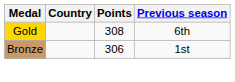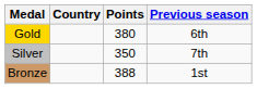 <table class="wikitable">
 <tr>
 <th><strong>Medal</strong></th>
 <th><strong>Country</strong></th>
 <th><strong>Points</strong></th>
 <th><strong><a href='#'>Previous season</a></strong></th>
 </tr>
 <tr align="center">
 <td bgcolor="gold">Gold</td>
 <td align="left"></td>
-<td>308</td>
+<td>380</td>
 <td>6th</td>
+</tr>
+<tr align="center">
+<td bgcolor="silver">Silver</td>
+<td align="left"></td>
+<td>350</td>
+<td>7th</td>
 </tr>
 <tr align="center">
 <td bgcolor="CC9966">Bronze</td>
 <td align="left"></td>
-<td>306</td>
+<td>388</td>
 <td>1st</td>
 </tr>
 </table>
